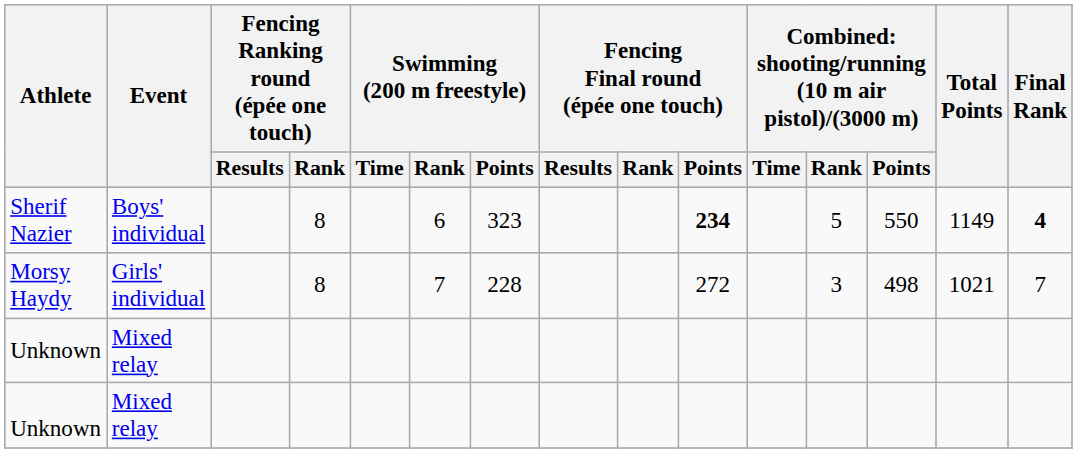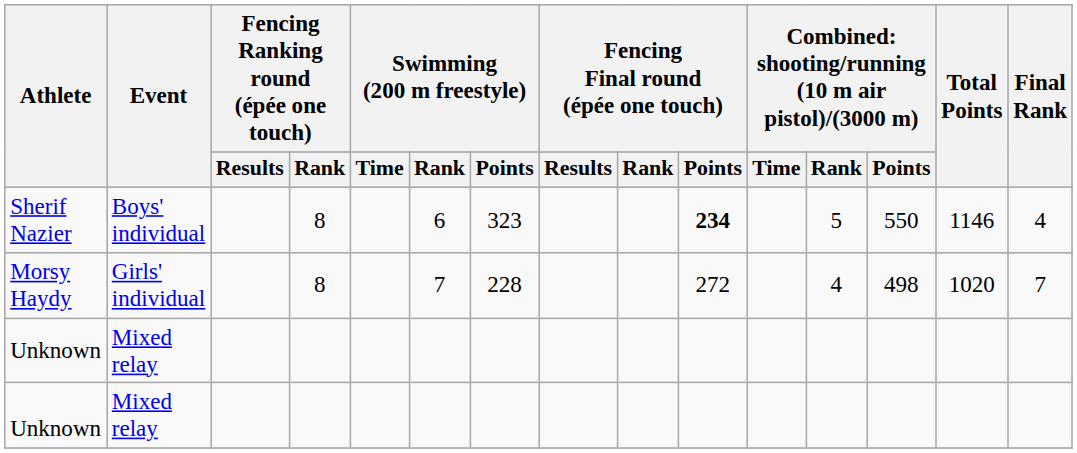 <table class="wikitable" style="font-size:90%;">
 <tr>
 <th rowspan=2>Athlete</th>
 <th rowspan=2>Event</th>
 <th colspan=2>Fencing<br>Ranking round<br><span>(épée one touch)</span></th>
 <th colspan=3>Swimming<br><span>(200 m freestyle)</span></th>
 <th colspan=3>Fencing<br>Final round<br><span>(épée one touch)</span></th>
 <th colspan=3>Combined: shooting/running<br><span>(10 m air pistol)/(3000 m)</span></th>
 <th rowspan=2>Total<br>Points</th>
 <th rowspan=2>Final<br>Rank</th>
 </tr>
 <tr style="font-size:95%">
 <th>Results</th>
 <th>Rank</th>
 <th>Time</th>
 <th>Rank</th>
 <th>Points</th>
 <th>Results</th>
 <th>Rank</th>
 <th>Points</th>
 <th>Time</th>
 <th>Rank</th>
 <th>Points</th>
 </tr>
 <tr align=center>
 <td align=left><a href='#'>Sherif Nazier</a></td>
 <td align=left><a href='#'>Boys' individual</a></td>
 <td></td>
 <td>8</td>
 <td></td>
 <td>6</td>
 <td>323</td>
 <td></td>
 <td></td>
 <td><strong>234</strong></td>
 <td></td>
 <td>5</td>
 <td>550</td>
-<td>1149</td>
-<td><strong>4</strong></td>
+<td>1146</td>
+<td>4</td>
 </tr>
 <tr align=center>
 <td align=left><a href='#'>Morsy Haydy</a></td>
 <td align=left><a href='#'>Girls' individual</a></td>
 <td></td>
 <td>8</td>
 <td></td>
 <td>7</td>
 <td>228</td>
 <td></td>
 <td></td>
 <td>272</td>
 <td></td>
-<td>3</td>
+<td>4</td>
 <td>498</td>
-<td>1021</td>
+<td>1020</td>
 <td>7</td>
 </tr>
 <tr align=center>
 <td align=left>Unknown<br></td>
 <td align=left><a href='#'>Mixed relay</a></td>
 <td></td>
 <td></td>
 <td></td>
 <td></td>
 <td></td>
 <td></td>
 <td></td>
 <td></td>
 <td></td>
 <td></td>
 <td></td>
 <td></td>
 <td></td>
 </tr>
 <tr align=center>
 <td align=left><br>Unknown</td>
 <td align=left><a href='#'>Mixed relay</a></td>
 <td></td>
 <td></td>
 <td></td>
 <td></td>
 <td></td>
 <td></td>
 <td></td>
 <td></td>
 <td></td>
 <td></td>
 <td></td>
 <td></td>
 <td></td>
 </tr>
 </table>
